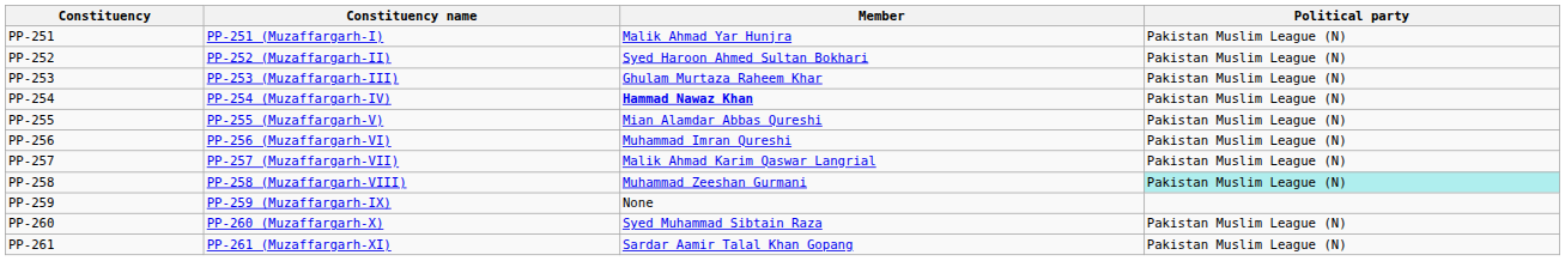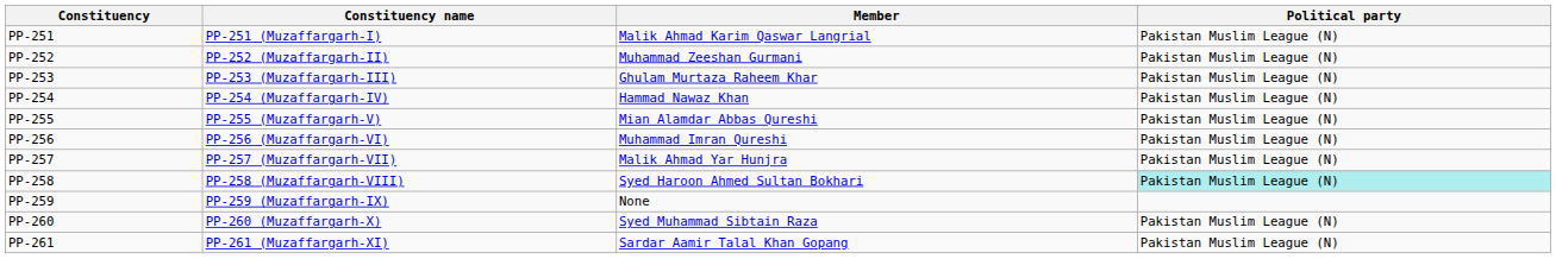 <table class="wikitable sortable" style="width: 100%;">
 <tr>
 <th class="unsortable">Constituency</th>
 <th>Constituency name</th>
 <th class="unsortable">Member</th>
 <th>Political party</th>
 </tr>
 <tr>
 <td>PP-251</td>
 <td><a href='#'>PP-251 (Muzaffargarh-I)</a></td>
-<td><a href='#'>Malik Ahmad Yar Hunjra</a></td>
+<td><a href='#'>Malik Ahmad Karim Qaswar Langrial</a></td>
 <td>Pakistan Muslim League (N)</td>
 </tr>
 <tr>
 <td>PP-252</td>
 <td><a href='#'>PP-252 (Muzaffargarh-II)</a></td>
-<td><a href='#'>Syed Haroon Ahmed Sultan Bokhari</a></td>
+<td><a href='#'>Muhammad Zeeshan Gurmani</a></td>
 <td>Pakistan Muslim League (N)</td>
 </tr>
 <tr>
 <td>PP-253</td>
 <td><a href='#'>PP-253 (Muzaffargarh-III)</a></td>
 <td><a href='#'>Ghulam Murtaza Raheem Khar</a></td>
 <td>Pakistan Muslim League (N)</td>
 </tr>
 <tr>
 <td>PP-254</td>
 <td><a href='#'>PP-254 (Muzaffargarh-IV)</a></td>
-<td><strong><a href='#'>Hammad Nawaz Khan</a></strong></td>
+<td><a href='#'>Hammad Nawaz Khan</a></td>
 <td>Pakistan Muslim League (N)</td>
 </tr>
 <tr>
 <td>PP-255</td>
 <td><a href='#'>PP-255 (Muzaffargarh-V)</a></td>
 <td><a href='#'>Mian Alamdar Abbas Qureshi</a></td>
 <td>Pakistan Muslim League (N)</td>
 </tr>
 <tr>
 <td>PP-256</td>
 <td><a href='#'>PP-256 (Muzaffargarh-VI)</a></td>
 <td><a href='#'>Muhammad Imran Qureshi</a></td>
 <td>Pakistan Muslim League (N)</td>
 </tr>
 <tr>
 <td>PP-257</td>
 <td><a href='#'>PP-257 (Muzaffargarh-VII)</a></td>
-<td><a href='#'>Malik Ahmad Karim Qaswar Langrial</a></td>
+<td><a href='#'>Malik Ahmad Yar Hunjra</a></td>
 <td>Pakistan Muslim League (N)</td>
 </tr>
 <tr>
 <td>PP-258</td>
 <td><a href='#'>PP-258 (Muzaffargarh-VIII)</a></td>
-<td><a href='#'>Muhammad Zeeshan Gurmani</a></td>
+<td><a href='#'>Syed Haroon Ahmed Sultan Bokhari</a></td>
 <td style="background: paleturquoise;">Pakistan Muslim League (N)</td>
 </tr>
 <tr>
 <td>PP-259</td>
 <td><a href='#'>PP-259 (Muzaffargarh-IX)</a></td>
 <td>None</td>
 <td></td>
 </tr>
 <tr>
 <td>PP-260</td>
 <td><a href='#'>PP-260 (Muzaffargarh-X)</a></td>
 <td><a href='#'>Syed Muhammad Sibtain Raza</a></td>
 <td>Pakistan Muslim League (N)</td>
 </tr>
 <tr>
 <td>PP-261</td>
 <td><a href='#'>PP-261 (Muzaffargarh-XI)</a></td>
 <td><a href='#'>Sardar Aamir Talal Khan Gopang</a></td>
 <td>Pakistan Muslim League (N)</td>
 </tr>
 </table>
